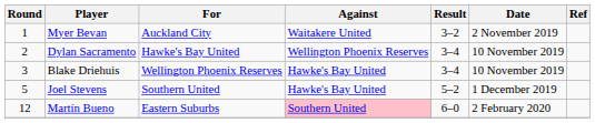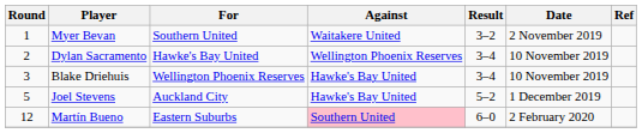 <table class="wikitable">
 <tr>
 <th>Round</th>
 <th>Player</th>
 <th>For</th>
 <th>Against</th>
 <th style="text-align:center">Result</th>
 <th>Date</th>
 <th>Ref</th>
 </tr>
 <tr>
 <td style="text-align:center;">1</td>
 <td><a href='#'>Myer Bevan</a></td>
-<td><a href='#'>Auckland City</a></td>
+<td><a href='#'>Southern United</a></td>
 <td><a href='#'>Waitakere United</a></td>
 <td style="text-align:center;">3–2</td>
 <td>2 November 2019</td>
 <td></td>
 </tr>
 <tr>
 <td style="text-align:center;">2</td>
 <td><a href='#'>Dylan Sacramento</a></td>
 <td><a href='#'>Hawke's Bay United</a></td>
 <td><a href='#'>Wellington Phoenix Reserves</a></td>
 <td style="text-align:center;">3–4</td>
 <td>10 November 2019</td>
 <td></td>
 </tr>
 <tr>
 <td style="text-align:center;">3</td>
 <td>Blake Driehuis</td>
 <td><a href='#'>Wellington Phoenix Reserves</a></td>
 <td><a href='#'>Hawke's Bay United</a></td>
 <td style="text-align:center;">3–4</td>
 <td>10 November 2019</td>
 <td></td>
 </tr>
 <tr>
 <td style="text-align:center;">5</td>
 <td><a href='#'>Joel Stevens</a></td>
-<td><a href='#'>Southern United</a></td>
+<td><a href='#'>Auckland City</a></td>
 <td><a href='#'>Hawke's Bay United</a></td>
 <td style="text-align:center;">5–2</td>
 <td>1 December 2019</td>
 <td></td>
 </tr>
 <tr>
 <td style="text-align:center;">12</td>
 <td><a href='#'>Martín Bueno</a></td>
 <td><a href='#'>Eastern Suburbs</a></td>
 <td style="background: pink;"><a href='#'>Southern United</a></td>
 <td style="text-align:center;">6–0</td>
 <td>2 February 2020</td>
 <td></td>
 </tr>
 <tr>
 </tr>
 </table>
